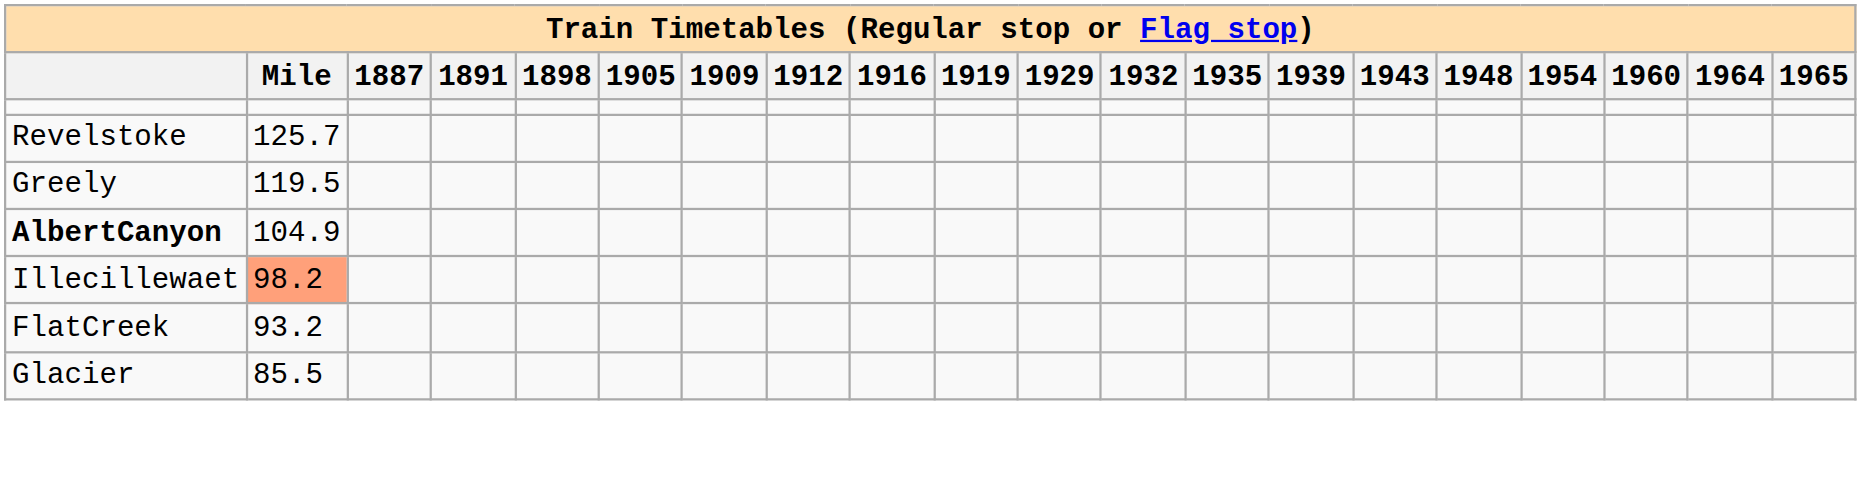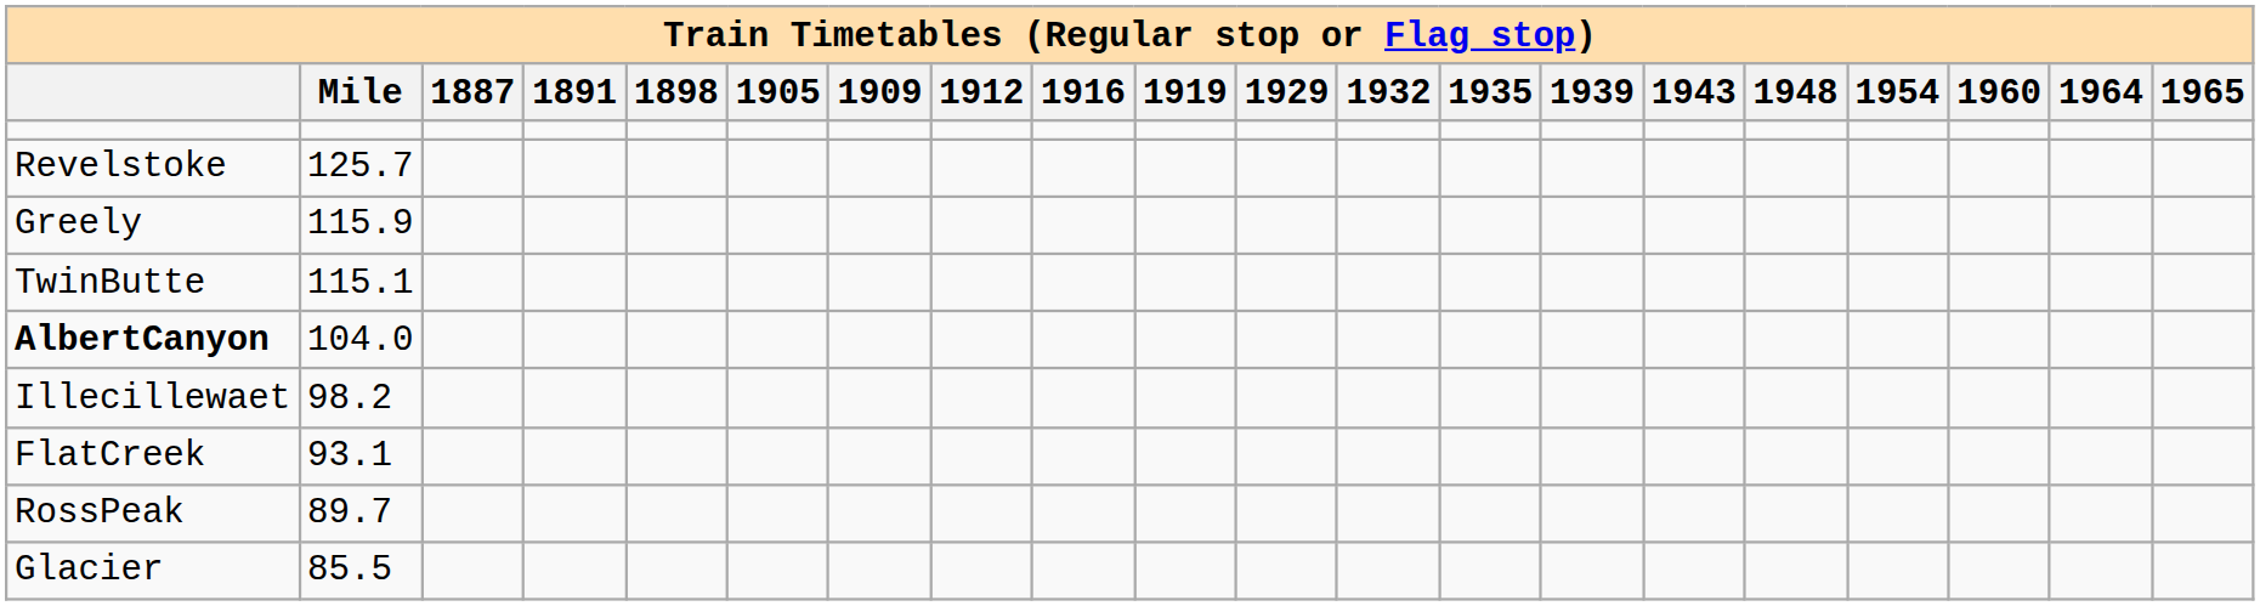 <table class="wikitable">
 <tr>
 <th colspan="20" style="background:#ffdead;">Train Timetables (Regular stop or <a href='#'>Flag stop</a>)</th>
 </tr>
 <tr>
 <th></th>
 <th>Mile</th>
 <th>1887</th>
 <th>1891</th>
 <th>1898</th>
 <th>1905</th>
 <th>1909</th>
 <th>1912</th>
 <th>1916</th>
 <th>1919</th>
 <th>1929</th>
 <th>1932</th>
 <th>1935</th>
 <th>1939</th>
 <th>1943</th>
 <th>1948</th>
 <th>1954</th>
 <th>1960</th>
 <th>1964</th>
 <th>1965</th>
 </tr>
 <tr>
 <td></td>
 <td></td>
 <td></td>
 <td></td>
 <td></td>
 <td></td>
 <td></td>
 <td></td>
 <td></td>
 <td></td>
 <td></td>
 <td></td>
 <td></td>
 <td></td>
 <td></td>
 <td></td>
 <td></td>
 <td></td>
 <td></td>
 <td></td>
 </tr>
 <tr>
 <td>Revelstoke</td>
 <td>125.7</td>
 <td></td>
 <td></td>
 <td></td>
 <td></td>
 <td></td>
 <td></td>
 <td></td>
 <td></td>
 <td></td>
 <td></td>
 <td></td>
 <td></td>
 <td></td>
 <td></td>
 <td></td>
 <td></td>
 <td></td>
 <td></td>
 </tr>
 <tr>
 <td>Greely</td>
-<td>119.5</td>
+<td>115.9</td>
+<td></td>
+<td></td>
+<td></td>
+<td></td>
+<td></td>
+<td></td>
+<td></td>
+<td></td>
+<td></td>
+<td></td>
+<td></td>
+<td></td>
+<td></td>
+<td></td>
+<td></td>
+<td></td>
+<td></td>
+<td></td>
+</tr>
+<tr>
+<td>TwinButte</td>
+<td>115.1</td>
 <td></td>
 <td></td>
 <td></td>
 <td></td>
 <td></td>
 <td></td>
 <td></td>
 <td></td>
 <td></td>
 <td></td>
 <td></td>
 <td></td>
 <td></td>
 <td></td>
 <td></td>
 <td></td>
 <td></td>
 <td></td>
 </tr>
 <tr>
 <td><strong>AlbertCanyon</strong></td>
-<td>104.9</td>
+<td>104.0</td>
 <td></td>
 <td></td>
 <td></td>
 <td></td>
 <td></td>
 <td></td>
 <td></td>
 <td></td>
 <td></td>
 <td></td>
 <td></td>
 <td></td>
 <td></td>
 <td></td>
 <td></td>
 <td></td>
 <td></td>
 <td></td>
 </tr>
 <tr>
 <td>Illecillewaet</td>
-<td style="background: lightsalmon;">98.2</td>
+<td>98.2</td>
 <td></td>
 <td></td>
 <td></td>
 <td></td>
 <td></td>
 <td></td>
 <td></td>
 <td></td>
 <td></td>
 <td></td>
 <td></td>
 <td></td>
 <td></td>
 <td></td>
 <td></td>
 <td></td>
 <td></td>
 <td></td>
 </tr>
 <tr>
 <td>FlatCreek</td>
-<td>93.2</td>
+<td>93.1</td>
+<td></td>
+<td></td>
+<td></td>
+<td></td>
+<td></td>
+<td></td>
+<td></td>
+<td></td>
+<td></td>
+<td></td>
+<td></td>
+<td></td>
+<td></td>
+<td></td>
+<td></td>
+<td></td>
+<td></td>
+<td></td>
+</tr>
+<tr>
+<td>RossPeak</td>
+<td>89.7</td>
 <td></td>
 <td></td>
 <td></td>
 <td></td>
 <td></td>
 <td></td>
 <td></td>
 <td></td>
 <td></td>
 <td></td>
 <td></td>
 <td></td>
 <td></td>
 <td></td>
 <td></td>
 <td></td>
 <td></td>
 <td></td>
 </tr>
 <tr>
 <td>Glacier</td>
 <td>85.5</td>
 <td></td>
 <td></td>
 <td></td>
 <td></td>
 <td></td>
 <td></td>
 <td></td>
 <td></td>
 <td></td>
 <td></td>
 <td></td>
 <td></td>
 <td></td>
 <td></td>
 <td></td>
 <td></td>
 <td></td>
 <td></td>
 </tr>
 </table>
